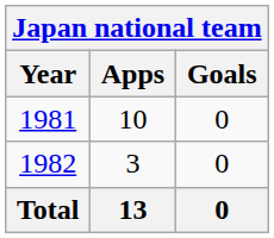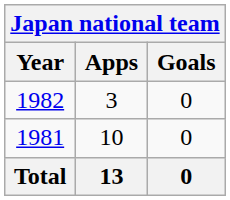 <table class="wikitable" style="text-align:center">
 <tr>
 <th colspan=3><a href='#'>Japan national team</a></th>
 </tr>
 <tr>
 <th>Year</th>
 <th>Apps</th>
 <th>Goals</th>
 </tr>
 <tr>
-<td><a href='#'>1981</a></td>
-<td>10</td>
+<td><a href='#'>1982</a></td>
+<td>3</td>
 <td>0</td>
 </tr>
 <tr>
-<td><a href='#'>1982</a></td>
-<td>3</td>
+<td><a href='#'>1981</a></td>
+<td>10</td>
 <td>0</td>
 </tr>
 <tr>
 <th>Total</th>
 <th>13</th>
 <th>0</th>
 </tr>
 </table>
